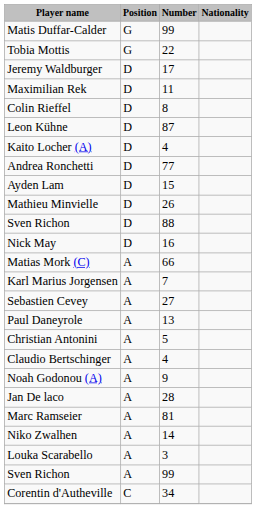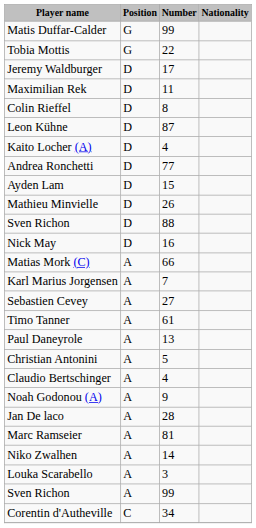 <table class="wikitable">
 <tr style="text-align:center; font-size:small; font-weight:bold; background:silver; padding:5px;"|>
 <td>Player name</td>
 <td>Position</td>
 <td>Number</td>
 <td>Nationality</td>
 </tr>
 <tr>
 <td>Matis Duffar-Calder</td>
 <td>G</td>
 <td>99</td>
 <td></td>
 </tr>
 <tr>
 <td>Tobia Mottis</td>
 <td>G</td>
 <td>22</td>
 <td>  </td>
 </tr>
 <tr>
 <td>Jeremy Waldburger</td>
 <td>D</td>
 <td>17</td>
 <td> </td>
 </tr>
 <tr>
 <td>Maximilian Rek</td>
 <td>D</td>
 <td>11</td>
 <td> </td>
 </tr>
 <tr>
 <td>Colin Rieffel</td>
 <td>D</td>
 <td>8</td>
 <td></td>
 </tr>
 <tr>
 <td>Leon Kühne</td>
 <td>D</td>
 <td>87</td>
 <td></td>
 </tr>
 <tr>
 <td>Kaito Locher <a href='#'>(A)</a></td>
 <td>D</td>
 <td>4</td>
 <td> </td>
 </tr>
 <tr>
 <td>Andrea Ronchetti</td>
 <td>D</td>
 <td>77</td>
 <td></td>
 </tr>
 <tr>
 <td>Ayden Lam</td>
 <td>D</td>
 <td>15</td>
 <td></td>
 </tr>
 <tr>
 <td>Mathieu Minvielle</td>
 <td>D</td>
 <td>26</td>
 <td> </td>
 </tr>
 <tr>
 <td>Sven Richon</td>
 <td>D</td>
 <td>88</td>
 <td></td>
 </tr>
 <tr>
 <td>Nick May</td>
 <td>D</td>
 <td>16</td>
 <td> </td>
 </tr>
 <tr>
 <td>Matias Mork <a href='#'>(C)</a></td>
 <td>A</td>
 <td>66</td>
 <td></td>
 </tr>
 <tr>
 <td>Karl Marius Jorgensen</td>
 <td>A</td>
 <td>7</td>
 <td></td>
 </tr>
 <tr>
 <td>Sebastien Cevey</td>
 <td>A</td>
 <td>27</td>
 <td></td>
 </tr>
 <tr>
+<td>Timo Tanner</td>
+<td>A</td>
+<td>61</td>
+<td></td>
+</tr>
+<tr>
 <td>Paul Daneyrole</td>
 <td>A</td>
 <td>13</td>
 <td> </td>
 </tr>
 <tr>
 <td>Christian Antonini</td>
 <td>A</td>
 <td>5</td>
 <td></td>
 </tr>
 <tr>
 <td>Claudio Bertschinger</td>
 <td>A</td>
 <td>4</td>
 <td></td>
 </tr>
 <tr>
 <td>Noah Godonou <a href='#'>(A)</a></td>
 <td>A</td>
 <td>9</td>
 <td>  </td>
 </tr>
 <tr>
 <td>Jan De laco</td>
 <td>A</td>
 <td>28</td>
 <td></td>
 </tr>
 <tr>
 <td>Marc Ramseier</td>
 <td>A</td>
 <td>81</td>
 <td></td>
 </tr>
 <tr>
 <td>Niko Zwalhen</td>
 <td>A</td>
 <td>14</td>
 <td></td>
 </tr>
 <tr>
 <td>Louka Scarabello</td>
 <td>A</td>
 <td>3</td>
 <td> </td>
 </tr>
 <tr>
 <td>Sven Richon</td>
 <td>A</td>
 <td>99</td>
 <td></td>
 </tr>
 <tr>
 <td>Corentin d'Autheville</td>
 <td>C</td>
 <td>34</td>
 <td> </td>
 </tr>
 <tr>
 </tr>
 </table>
